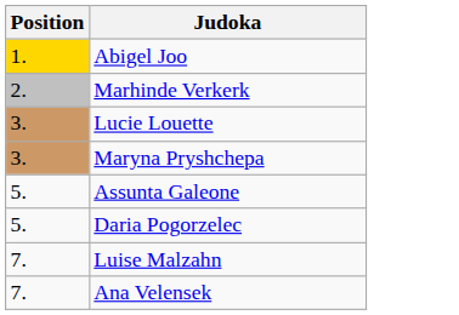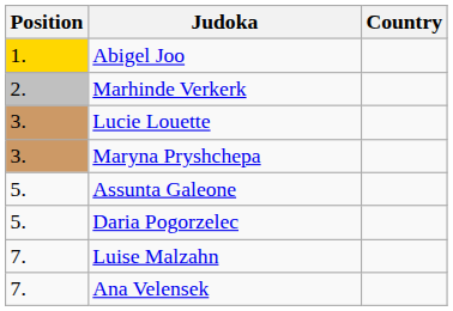 <table class=wikitable>
 <tr>
 <th width=10>Position</th>
 <th width=200>Judoka</th>
+<th>Country</th>
 </tr>
 <tr>
 <td bgcolor=gold>1.</td>
 <td><a href='#'>Abigel Joo</a></td>
+<td></td>
 </tr>
 <tr>
 <td bgcolor="silver">2.</td>
 <td><a href='#'>Marhinde Verkerk</a></td>
+<td></td>
 </tr>
 <tr>
 <td bgcolor="CC9966">3.</td>
 <td><a href='#'>Lucie Louette</a></td>
+<td></td>
 </tr>
 <tr>
 <td bgcolor="CC9966">3.</td>
 <td><a href='#'>Maryna Pryshchepa</a></td>
+<td></td>
 </tr>
 <tr>
 <td>5.</td>
 <td><a href='#'>Assunta Galeone</a></td>
+<td></td>
 </tr>
 <tr>
 <td>5.</td>
 <td><a href='#'>Daria Pogorzelec</a></td>
+<td></td>
 </tr>
 <tr>
 <td>7.</td>
 <td><a href='#'>Luise Malzahn</a></td>
+<td></td>
 </tr>
 <tr>
 <td>7.</td>
 <td><a href='#'>Ana Velensek</a></td>
+<td></td>
 </tr>
 </table>
